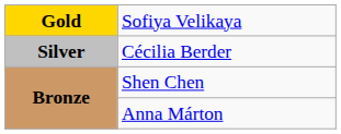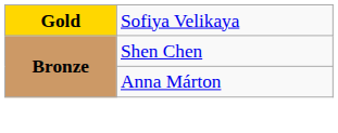 <table class="wikitable" style=" text-align:center; font-size:110%;" width="35%">
 <tr>
 <td rowspan="1" bgcolor="gold"><strong>Gold</strong></td>
 <td align=left> <a href='#'>Sofiya Velikaya</a></td>
-</tr>
-<tr>
-<td rowspan="1" bgcolor="silver"><strong>Silver</strong></td>
-<td align=left> <a href='#'>Cécilia Berder</a></td>
 </tr>
 <tr>
 <td rowspan="2" bgcolor="#cc9966"><strong>Bronze</strong></td>
 <td align=left> <a href='#'>Shen Chen</a></td>
 </tr>
 <tr>
 <td align=left> <a href='#'>Anna Márton</a></td>
 </tr>
 </table>
